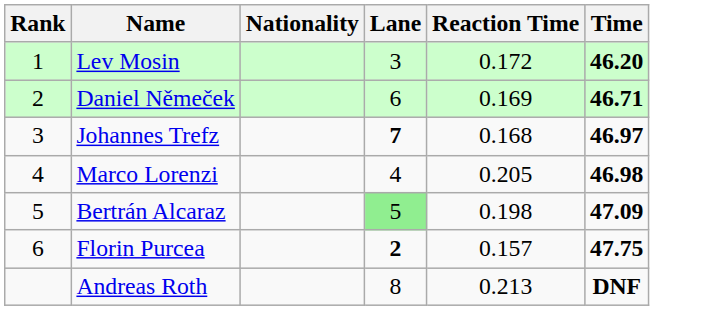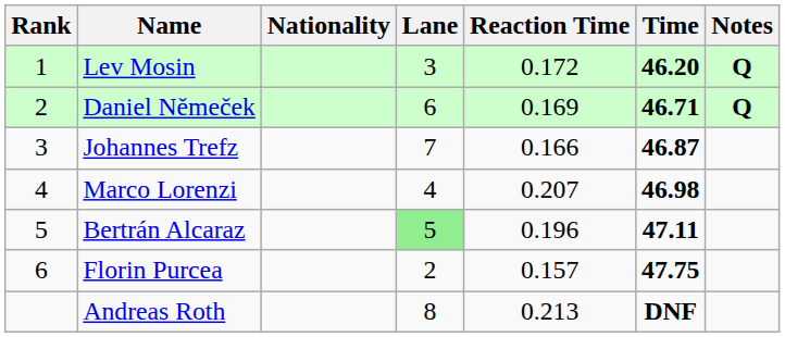 <table class="wikitable sortable" style="text-align:center">
 <tr>
 <th>Rank</th>
 <th>Name</th>
 <th>Nationality</th>
 <th>Lane</th>
 <th>Reaction Time</th>
 <th>Time</th>
+<th>Notes</th>
 </tr>
 <tr bgcolor=ccffcc>
 <td>1</td>
 <td align=left><a href='#'>Lev Mosin</a></td>
 <td align=left></td>
 <td>3</td>
 <td>0.172</td>
 <td><strong>46.20</strong></td>
+<td><strong>Q</strong></td>
 </tr>
 <tr bgcolor=ccffcc>
 <td>2</td>
 <td align=left><a href='#'>Daniel Němeček</a></td>
 <td align=left></td>
 <td>6</td>
 <td>0.169</td>
 <td><strong>46.71</strong></td>
+<td><strong>Q</strong></td>
 </tr>
 <tr>
 <td>3</td>
 <td align=left><a href='#'>Johannes Trefz</a></td>
 <td align=left></td>
-<td><strong>7</strong></td>
-<td>0.168</td>
-<td><strong>46.97</strong></td>
+<td>7</td>
+<td>0.166</td>
+<td><strong>46.87</strong></td>
+<td></td>
 </tr>
 <tr>
 <td>4</td>
 <td align=left><a href='#'>Marco Lorenzi</a></td>
 <td align=left></td>
 <td>4</td>
-<td>0.205</td>
+<td>0.207</td>
 <td><strong>46.98</strong></td>
+<td></td>
 </tr>
 <tr>
 <td>5</td>
 <td align=left><a href='#'>Bertrán Alcaraz</a></td>
 <td align=left></td>
 <td style="background: lightgreen;">5</td>
-<td>0.198</td>
-<td><strong>47.09</strong></td>
+<td>0.196</td>
+<td><strong>47.11</strong></td>
+<td></td>
 </tr>
 <tr>
 <td>6</td>
 <td align=left><a href='#'>Florin Purcea</a></td>
 <td align=left></td>
-<td><strong>2</strong></td>
+<td>2</td>
 <td>0.157</td>
 <td><strong>47.75</strong></td>
+<td></td>
 </tr>
 <tr>
 <td></td>
 <td align=left><a href='#'>Andreas Roth</a></td>
 <td align=left></td>
 <td>8</td>
 <td>0.213</td>
 <td><strong>DNF</strong></td>
+<td></td>
 </tr>
 </table>
